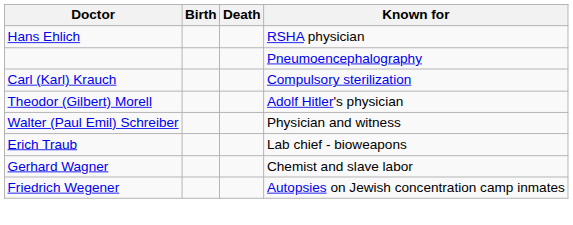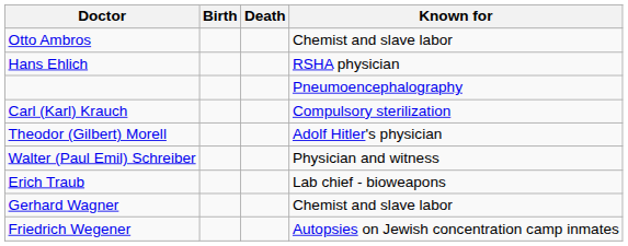 <table class="wikitable sortable">
 <tr>
 <th>Doctor</th>
 <th>Birth</th>
 <th>Death</th>
 <th>Known for</th>
+</tr>
+<tr>
+<td><a href='#'>Otto Ambros</a></td>
+<td></td>
+<td></td>
+<td>Chemist and slave labor</td>
 </tr>
 <tr>
 <td><a href='#'>Hans Ehlich</a></td>
 <td></td>
 <td></td>
 <td><a href='#'>RSHA</a> physician</td>
 </tr>
 <tr>
 <td></td>
 <td></td>
 <td></td>
 <td><a href='#'>Pneumoencephalography</a></td>
 </tr>
 <tr>
 <td><a href='#'>Carl (Karl) Krauch</a></td>
 <td></td>
 <td></td>
 <td><a href='#'>Compulsory sterilization</a></td>
 </tr>
 <tr>
 <td><a href='#'>Theodor (Gilbert) Morell</a></td>
 <td></td>
 <td></td>
 <td><a href='#'>Adolf Hitler</a>'s physician</td>
 </tr>
 <tr>
 <td><a href='#'>Walter (Paul Emil) Schreiber</a></td>
 <td></td>
 <td></td>
 <td>Physician and witness</td>
 </tr>
 <tr>
 <td><a href='#'>Erich Traub</a></td>
 <td></td>
 <td></td>
 <td>Lab chief - bioweapons</td>
 </tr>
 <tr>
 <td><a href='#'>Gerhard Wagner</a></td>
 <td></td>
 <td></td>
 <td>Chemist and slave labor</td>
 </tr>
 <tr>
 <td><a href='#'>Friedrich Wegener</a></td>
 <td></td>
 <td></td>
 <td><a href='#'>Autopsies</a> on Jewish concentration camp inmates</td>
 </tr>
 </table>
